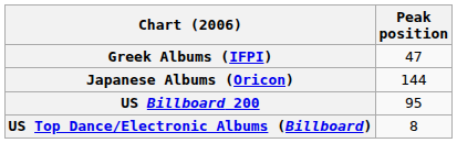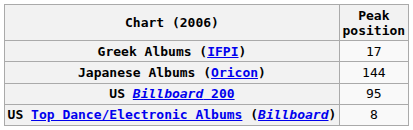 <table class="wikitable sortable plainrowheaders" style="text-align:center">
 <tr>
 <th scope="col">Chart (2006)</th>
 <th scope="col">Peak<br>position</th>
 </tr>
 <tr>
 </tr>
 <tr>
 </tr>
 <tr>
 </tr>
 <tr>
 </tr>
 <tr>
 </tr>
 <tr>
 </tr>
 <tr>
 </tr>
 <tr>
 <th scope="row">Greek Albums (<a href='#'>IFPI</a>)</th>
-<td>47</td>
+<td>17</td>
 </tr>
 <tr>
 </tr>
 <tr>
 </tr>
 <tr>
 <th scope="row">Japanese Albums (<a href='#'>Oricon</a>)</th>
 <td>144</td>
 </tr>
 <tr>
 </tr>
 <tr>
 </tr>
 <tr>
 </tr>
 <tr>
 </tr>
 <tr>
 </tr>
 <tr>
 <th scope="row">US <a href='#'><em>Billboard</em> 200</a></th>
 <td>95</td>
 </tr>
 <tr>
 <th scope="row">US <a href='#'>Top Dance/Electronic Albums</a> (<em><a href='#'>Billboard</a></em>)</th>
 <td>8</td>
 </tr>
 </table>
